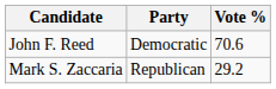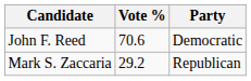 <table class="wikitable">
 <tr>
 <th>Candidate</th>
+<th>Vote %</th>
 <th>Party</th>
-<th>Vote %</th>
 </tr>
 <tr>
 <td>John F. Reed</td>
+<td>70.6</td>
 <td>Democratic</td>
-<td>70.6</td>
 </tr>
 <tr>
 <td>Mark S. Zaccaria</td>
+<td>29.2</td>
 <td>Republican</td>
-<td>29.2</td>
 </tr>
 </table>
